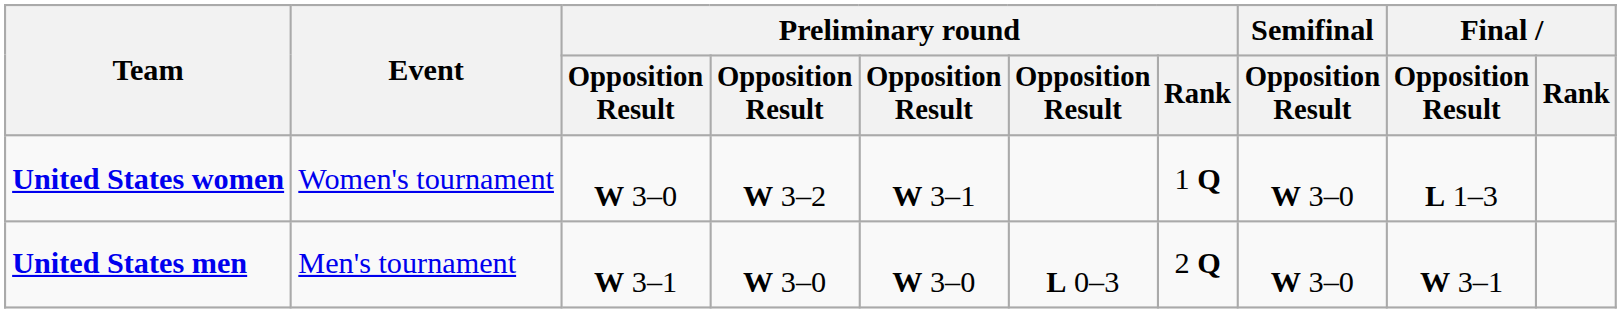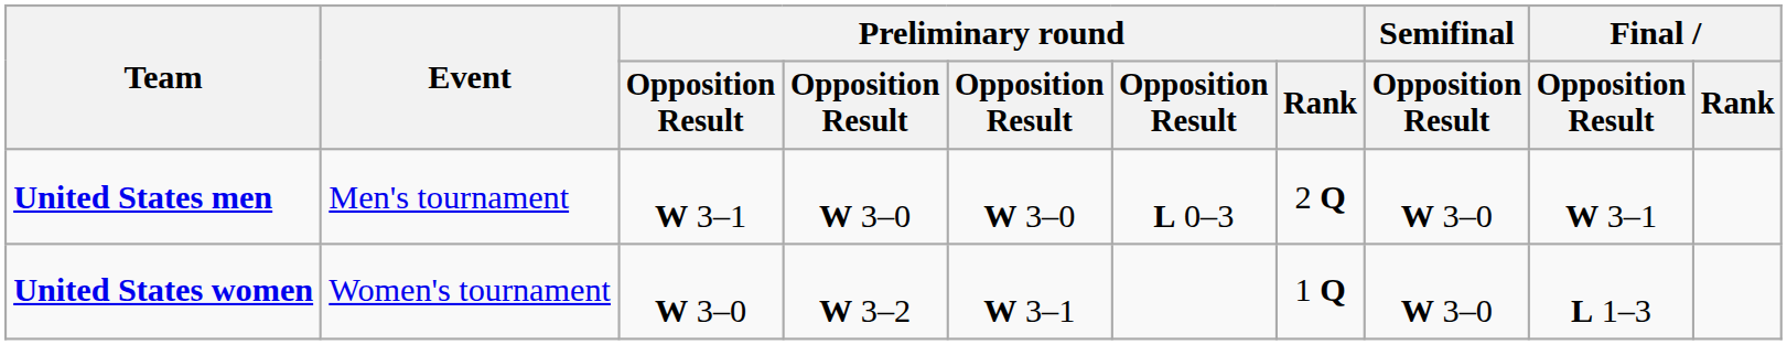 <table class=wikitable style=font-size:90%;text-align:center>
 <tr>
 <th rowspan=2>Team</th>
 <th rowspan=2>Event</th>
 <th colspan=5>Preliminary round</th>
 <th>Semifinal</th>
 <th colspan=2>Final / </th>
 </tr>
 <tr style=font-size:95%>
 <th>Opposition<br>Result</th>
 <th>Opposition<br>Result</th>
 <th>Opposition<br>Result</th>
 <th>Opposition<br>Result</th>
 <th>Rank</th>
 <th>Opposition<br>Result</th>
 <th>Opposition<br>Result</th>
 <th>Rank</th>
 </tr>
 <tr>
+<td align=left><strong><a href='#'>United States men</a></strong></td>
+<td align=left><a href='#'>Men's tournament</a></td>
+<td><br><strong>W</strong> 3–1</td>
+<td><br><strong>W</strong> 3–0</td>
+<td><br><strong>W</strong> 3–0</td>
+<td><br><strong>L</strong> 0–3</td>
+<td>2 <strong>Q</strong></td>
+<td><br><strong>W</strong> 3–0</td>
+<td><br><strong>W</strong> 3–1</td>
+<td></td>
+</tr>
+<tr>
 <td align=left><strong><a href='#'>United States women</a></strong></td>
 <td align=left><a href='#'>Women's tournament</a></td>
 <td><br><strong>W</strong> 3–0</td>
 <td><br><strong>W</strong> 3–2</td>
 <td><br><strong>W</strong> 3–1</td>
 <td></td>
 <td>1 <strong>Q</strong></td>
 <td><br><strong>W</strong> 3–0</td>
 <td><br><strong>L</strong> 1–3</td>
 <td></td>
 </tr>
-<tr>
-<td align=left><strong><a href='#'>United States men</a></strong></td>
-<td align=left><a href='#'>Men's tournament</a></td>
-<td><br><strong>W</strong> 3–1</td>
-<td><br><strong>W</strong> 3–0</td>
-<td><br><strong>W</strong> 3–0</td>
-<td><br><strong>L</strong> 0–3</td>
-<td>2 <strong>Q</strong></td>
-<td><br><strong>W</strong> 3–0</td>
-<td><br><strong>W</strong> 3–1</td>
-<td></td>
-</tr>
 </table>
